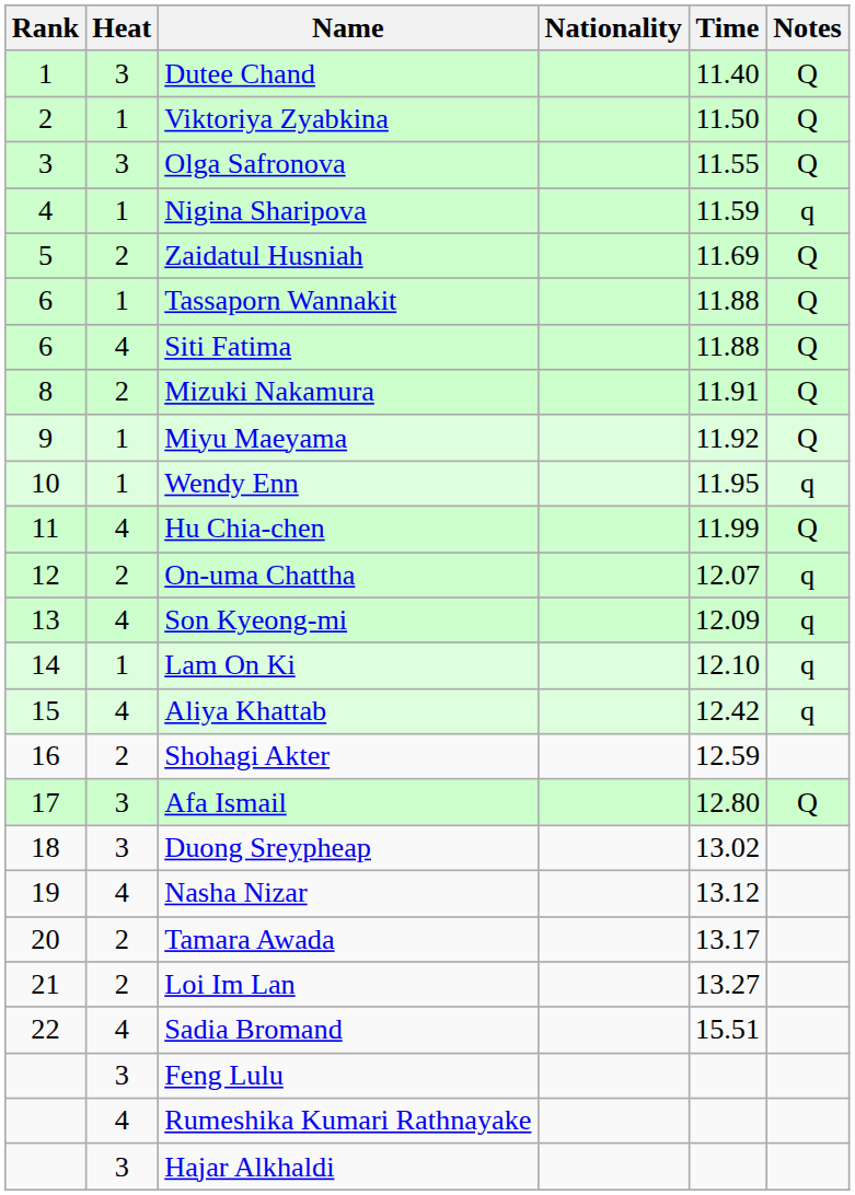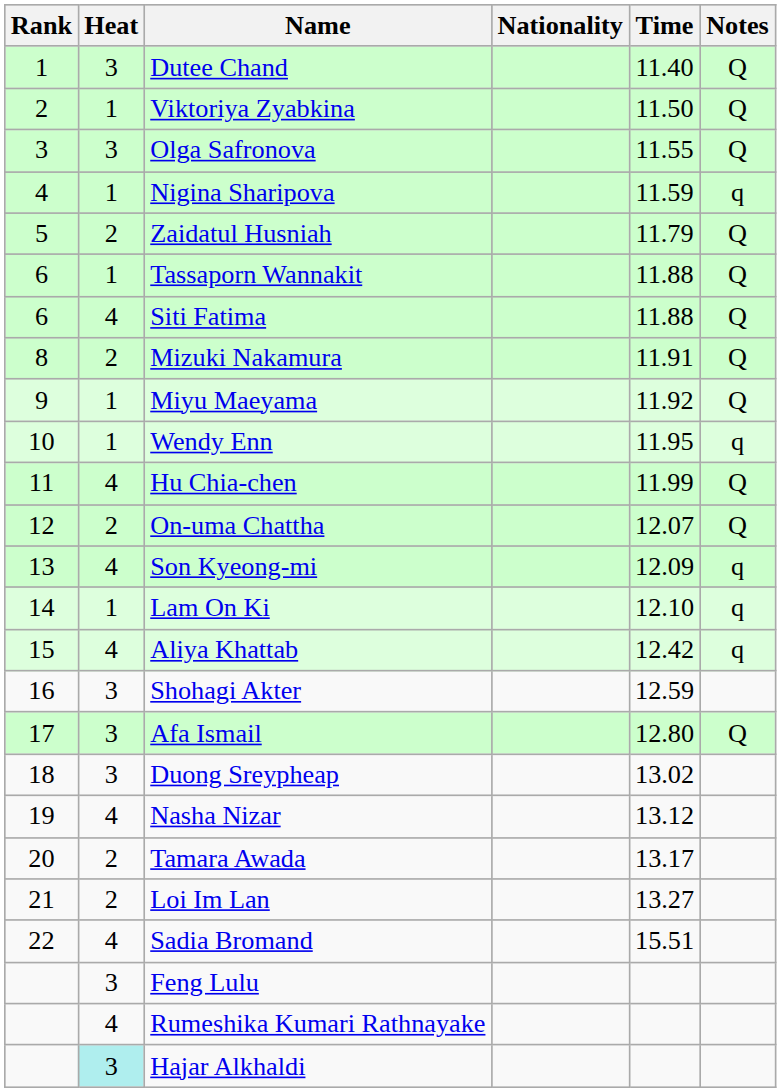 <table class="wikitable sortable" style="text-align:center">
 <tr>
 <th>Rank</th>
 <th>Heat</th>
 <th>Name</th>
 <th>Nationality</th>
 <th>Time</th>
 <th>Notes</th>
 </tr>
 <tr bgcolor=ccffcc>
 <td>1</td>
 <td>3</td>
 <td align=left><a href='#'>Dutee Chand</a></td>
 <td align=left></td>
 <td>11.40</td>
 <td>Q</td>
 </tr>
 <tr bgcolor=ccffcc>
 <td>2</td>
 <td>1</td>
 <td align=left><a href='#'>Viktoriya Zyabkina</a></td>
 <td align=left></td>
 <td>11.50</td>
 <td>Q</td>
 </tr>
 <tr bgcolor=ccffcc>
 <td>3</td>
 <td>3</td>
 <td align=left><a href='#'>Olga Safronova</a></td>
 <td align=left></td>
 <td>11.55</td>
 <td>Q</td>
 </tr>
 <tr bgcolor=ccffcc>
 <td>4</td>
 <td>1</td>
 <td align=left><a href='#'>Nigina Sharipova</a></td>
 <td align=left></td>
 <td>11.59</td>
 <td>q</td>
 </tr>
 <tr bgcolor=ccffcc>
 <td>5</td>
 <td>2</td>
 <td align=left><a href='#'>Zaidatul Husniah</a></td>
 <td align=left></td>
-<td>11.69</td>
+<td>11.79</td>
 <td>Q</td>
 </tr>
 <tr bgcolor=ccffcc>
 <td>6</td>
 <td>1</td>
 <td align=left><a href='#'>Tassaporn Wannakit</a></td>
 <td align=left></td>
 <td>11.88</td>
 <td>Q</td>
 </tr>
 <tr bgcolor=ccffcc>
 <td>6</td>
 <td>4</td>
 <td align=left><a href='#'>Siti Fatima</a></td>
 <td align=left></td>
 <td>11.88</td>
 <td>Q</td>
 </tr>
 <tr bgcolor=ccffcc>
 <td>8</td>
 <td>2</td>
 <td align=left><a href='#'>Mizuki Nakamura</a></td>
 <td align=left></td>
 <td>11.91</td>
 <td>Q</td>
 </tr>
 <tr bgcolor=ddffdd>
 <td>9</td>
 <td>1</td>
 <td align=left><a href='#'>Miyu Maeyama</a></td>
 <td align=left></td>
 <td>11.92</td>
 <td>Q</td>
 </tr>
 <tr bgcolor=ddffdd>
 <td>10</td>
 <td>1</td>
 <td align=left><a href='#'>Wendy Enn</a></td>
 <td align=left></td>
 <td>11.95</td>
 <td>q</td>
 </tr>
 <tr bgcolor=ccffcc>
 <td>11</td>
 <td>4</td>
 <td align=left><a href='#'>Hu Chia-chen</a></td>
 <td align=left></td>
 <td>11.99</td>
 <td>Q</td>
 </tr>
 <tr bgcolor=ccffcc>
 <td>12</td>
 <td>2</td>
 <td align=left><a href='#'>On-uma Chattha</a></td>
 <td align=left></td>
 <td>12.07</td>
-<td>q</td>
+<td>Q</td>
 </tr>
 <tr bgcolor=ccffcc>
 <td>13</td>
 <td>4</td>
 <td align=left><a href='#'>Son Kyeong-mi</a></td>
 <td align=left></td>
 <td>12.09</td>
 <td>q</td>
 </tr>
 <tr bgcolor=ddffdd>
 <td>14</td>
 <td>1</td>
 <td align=left><a href='#'>Lam On Ki</a></td>
 <td align=left></td>
 <td>12.10</td>
 <td>q</td>
 </tr>
 <tr bgcolor=ddffdd>
 <td>15</td>
 <td>4</td>
 <td align=left><a href='#'>Aliya Khattab</a></td>
 <td align=left></td>
 <td>12.42</td>
 <td>q</td>
 </tr>
 <tr>
 <td>16</td>
-<td>2</td>
+<td>3</td>
 <td align=left><a href='#'>Shohagi Akter</a></td>
 <td align=left></td>
 <td>12.59</td>
 <td></td>
 </tr>
 <tr bgcolor=ccffcc>
 <td>17</td>
 <td>3</td>
 <td align=left><a href='#'>Afa Ismail</a></td>
 <td align=left></td>
 <td>12.80</td>
 <td>Q</td>
 </tr>
 <tr>
 <td>18</td>
 <td>3</td>
 <td align=left><a href='#'>Duong Sreypheap</a></td>
 <td align=left></td>
 <td>13.02</td>
 <td></td>
 </tr>
 <tr>
 <td>19</td>
 <td>4</td>
 <td align=left><a href='#'>Nasha Nizar</a></td>
 <td align=left></td>
 <td>13.12</td>
 <td></td>
 </tr>
 <tr>
 <td>20</td>
 <td>2</td>
 <td align=left><a href='#'>Tamara Awada</a></td>
 <td align=left></td>
 <td>13.17</td>
 <td></td>
 </tr>
 <tr>
 <td>21</td>
 <td>2</td>
 <td align=left><a href='#'>Loi Im Lan</a></td>
 <td align=left></td>
 <td>13.27</td>
 <td></td>
 </tr>
 <tr>
 <td>22</td>
 <td>4</td>
 <td align=left><a href='#'>Sadia Bromand</a></td>
 <td align=left></td>
 <td>15.51</td>
 <td></td>
 </tr>
 <tr>
 <td></td>
 <td>3</td>
 <td align=left><a href='#'>Feng Lulu</a></td>
 <td align=left></td>
 <td></td>
 <td></td>
 </tr>
 <tr>
 <td></td>
 <td>4</td>
 <td align=left><a href='#'>Rumeshika Kumari Rathnayake</a></td>
 <td align=left></td>
 <td></td>
 <td></td>
 </tr>
 <tr>
 <td></td>
-<td>3</td>
+<td style="background: paleturquoise;">3</td>
 <td align=left><a href='#'>Hajar Alkhaldi</a></td>
 <td align=left></td>
 <td></td>
 <td></td>
 </tr>
 </table>
